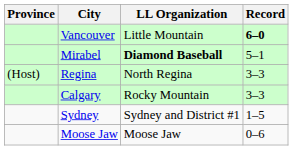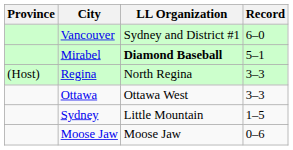 <table class="wikitable">
 <tr>
 <th>Province</th>
 <th>City</th>
 <th>LL Organization</th>
 <th>Record</th>
 </tr>
 <tr bgcolor="ccffcc">
 <td><strong></strong></td>
 <td><a href='#'>Vancouver</a></td>
-<td>Little Mountain</td>
-<td><strong>6–0</strong></td>
+<td>Sydney and District #1</td>
+<td>6–0</td>
 </tr>
 <tr bgcolor="ccffcc">
 <td><strong></strong></td>
 <td><a href='#'>Mirabel</a></td>
 <td><strong>Diamond Baseball</strong></td>
 <td>5–1</td>
 </tr>
 <tr bgcolor="ccffcc">
 <td><strong></strong> (Host)</td>
 <td><a href='#'>Regina</a></td>
 <td>North Regina</td>
 <td>3–3</td>
 </tr>
-<tr bgcolor="ccffcc">
+<tr>
 <td><strong></strong></td>
-<td><a href='#'>Calgary</a></td>
-<td>Rocky Mountain</td>
+<td><a href='#'>Ottawa</a></td>
+<td>Ottawa West</td>
 <td>3–3</td>
 </tr>
 <tr>
 <td><strong></strong></td>
 <td><a href='#'>Sydney</a></td>
-<td>Sydney and District #1</td>
+<td>Little Mountain</td>
 <td>1–5</td>
 </tr>
 <tr>
 <td><strong></strong></td>
 <td><a href='#'>Moose Jaw</a></td>
 <td>Moose Jaw</td>
 <td>0–6</td>
 </tr>
 </table>
